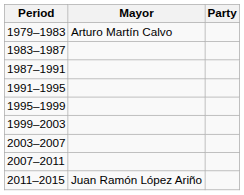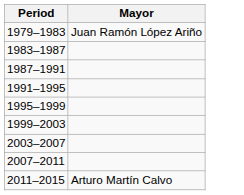 <table class="wikitable">
 <tr>
 <th>Period</th>
 <th>Mayor</th>
-<th>Party</th>
 </tr>
 <tr>
 <td>1979–1983</td>
-<td>Arturo Martín Calvo</td>
-<td></td>
+<td>Juan Ramón López Ariño</td>
 </tr>
 <tr>
 <td>1983–1987</td>
-<td></td>
 <td></td>
 </tr>
 <tr>
 <td>1987–1991</td>
 <td></td>
-<td></td>
 </tr>
 <tr>
 <td>1991–1995</td>
-<td></td>
 <td></td>
 </tr>
 <tr>
 <td>1995–1999</td>
 <td></td>
-<td></td>
 </tr>
 <tr>
 <td>1999–2003</td>
-<td></td>
 <td></td>
 </tr>
 <tr>
 <td>2003–2007</td>
 <td></td>
-<td></td>
 </tr>
 <tr>
 <td>2007–2011</td>
 <td></td>
-<td></td>
 </tr>
 <tr>
 <td>2011–2015</td>
-<td>Juan Ramón López Ariño</td>
-<td></td>
+<td>Arturo Martín Calvo</td>
 </tr>
 </table>
